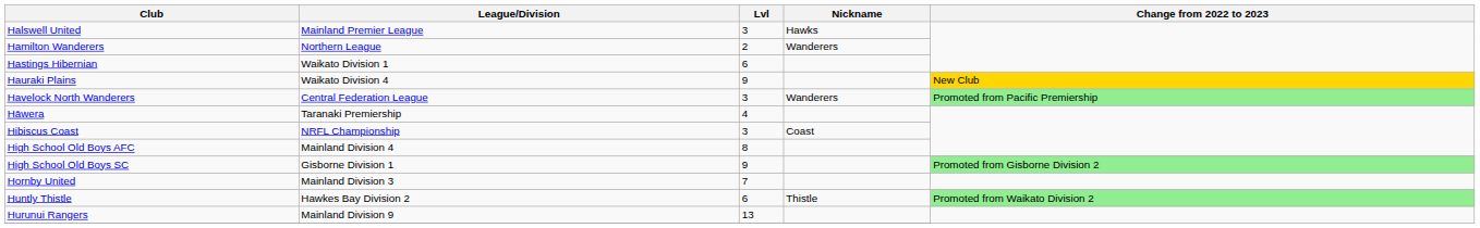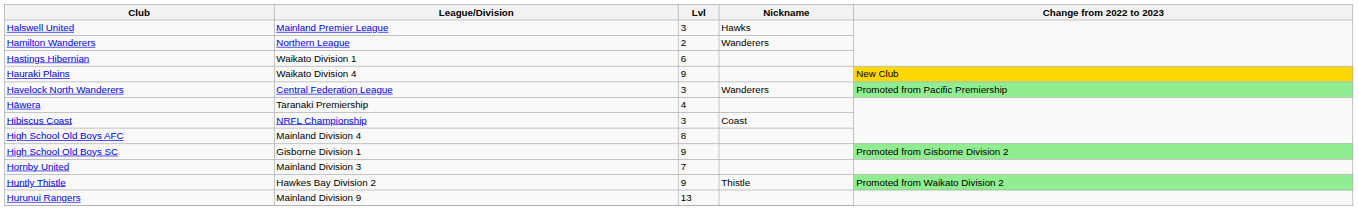 <table class="wikitable sortable" width=100% style="font-size:90%">
 <tr>
 <th width=20%>Club</th>
 <th width=30%>League/Division</th>
 <th width=3%>Lvl</th>
 <th width=10%>Nickname</th>
 <th width=37%>Change from 2022 to 2023</th>
 </tr>
 <tr>
 <td><a href='#'>Halswell United</a></td>
 <td><a href='#'>Mainland Premier League</a></td>
 <td>3</td>
 <td>Hawks</td>
 </tr>
 <tr>
 <td><a href='#'>Hamilton Wanderers</a></td>
 <td><a href='#'>Northern League</a></td>
 <td>2</td>
 <td>Wanderers</td>
 </tr>
 <tr>
 <td><a href='#'>Hastings Hibernian</a></td>
 <td>Waikato Division 1</td>
 <td>6</td>
 <td></td>
 </tr>
 <tr>
 <td><a href='#'>Hauraki Plains</a></td>
 <td>Waikato Division 4</td>
 <td>9</td>
 <td></td>
 <td style="background:gold">New Club</td>
 </tr>
 <tr>
 <td><a href='#'>Havelock North Wanderers</a></td>
 <td><a href='#'>Central Federation League</a></td>
 <td>3</td>
 <td>Wanderers</td>
 <td style="background:lightgreen">Promoted from Pacific Premiership</td>
 </tr>
 <tr>
 <td><a href='#'>Hāwera</a></td>
 <td>Taranaki Premiership</td>
 <td>4</td>
 <td></td>
 </tr>
 <tr>
 <td><a href='#'>Hibiscus Coast</a></td>
 <td><a href='#'>NRFL Championship</a></td>
 <td>3</td>
 <td>Coast</td>
 </tr>
 <tr>
 <td><a href='#'>High School Old Boys AFC</a></td>
 <td>Mainland Division 4</td>
 <td>8</td>
 <td></td>
 </tr>
 <tr>
 <td><a href='#'>High School Old Boys SC</a></td>
 <td>Gisborne Division 1</td>
 <td>9</td>
 <td></td>
 <td style="background:lightgreen">Promoted from Gisborne Division 2</td>
 </tr>
 <tr>
 <td><a href='#'>Hornby United</a></td>
 <td>Mainland Division 3</td>
 <td>7</td>
 <td></td>
 </tr>
 <tr>
 <td><a href='#'>Huntly Thistle</a></td>
 <td>Hawkes Bay Division 2</td>
-<td>6</td>
+<td>9</td>
 <td>Thistle</td>
 <td style="background:lightgreen">Promoted from Waikato Division 2</td>
 </tr>
 <tr>
 <td><a href='#'>Hurunui Rangers</a></td>
 <td>Mainland Division 9</td>
 <td>13</td>
 <td></td>
 </tr>
 <tr>
 </tr>
 </table>
